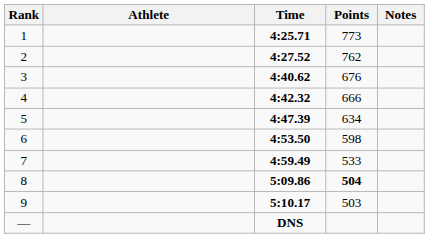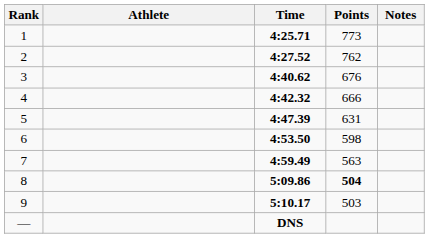 <table class="wikitable" style="text-align:center">
 <tr>
 <th width=40>Rank</th>
 <th width=250>Athlete</th>
 <th width=80>Time</th>
 <th width=55>Points</th>
 <th width=50>Notes</th>
 </tr>
 <tr>
 <td>1</td>
 <td align=left></td>
 <td><strong>4:25.71</strong></td>
 <td>773</td>
 <td></td>
 </tr>
 <tr>
 <td>2</td>
 <td align=left></td>
 <td><strong>4:27.52</strong></td>
 <td>762</td>
 <td></td>
 </tr>
 <tr>
 <td>3</td>
 <td align=left></td>
 <td><strong>4:40.62</strong></td>
 <td>676</td>
 <td></td>
 </tr>
 <tr>
 <td>4</td>
 <td align=left></td>
 <td><strong>4:42.32</strong></td>
 <td>666</td>
 <td></td>
 </tr>
 <tr>
 <td>5</td>
 <td align=left></td>
 <td><strong>4:47.39</strong></td>
-<td>634</td>
+<td>631</td>
 <td></td>
 </tr>
 <tr>
 <td>6</td>
 <td align=left></td>
 <td><strong>4:53.50</strong></td>
 <td>598</td>
 <td></td>
 </tr>
 <tr>
 <td>7</td>
 <td align=left></td>
 <td><strong>4:59.49</strong></td>
-<td>533</td>
+<td>563</td>
 <td></td>
 </tr>
 <tr>
 <td>8</td>
 <td align=left></td>
 <td><strong>5:09.86</strong></td>
 <td><strong>504</strong></td>
 <td></td>
 </tr>
 <tr>
 <td>9</td>
 <td align=left></td>
 <td><strong>5:10.17</strong></td>
 <td>503</td>
 <td></td>
 </tr>
 <tr>
 <td>—</td>
 <td align=left></td>
 <td><strong>DNS</strong></td>
 <td></td>
 <td></td>
 </tr>
 </table>
